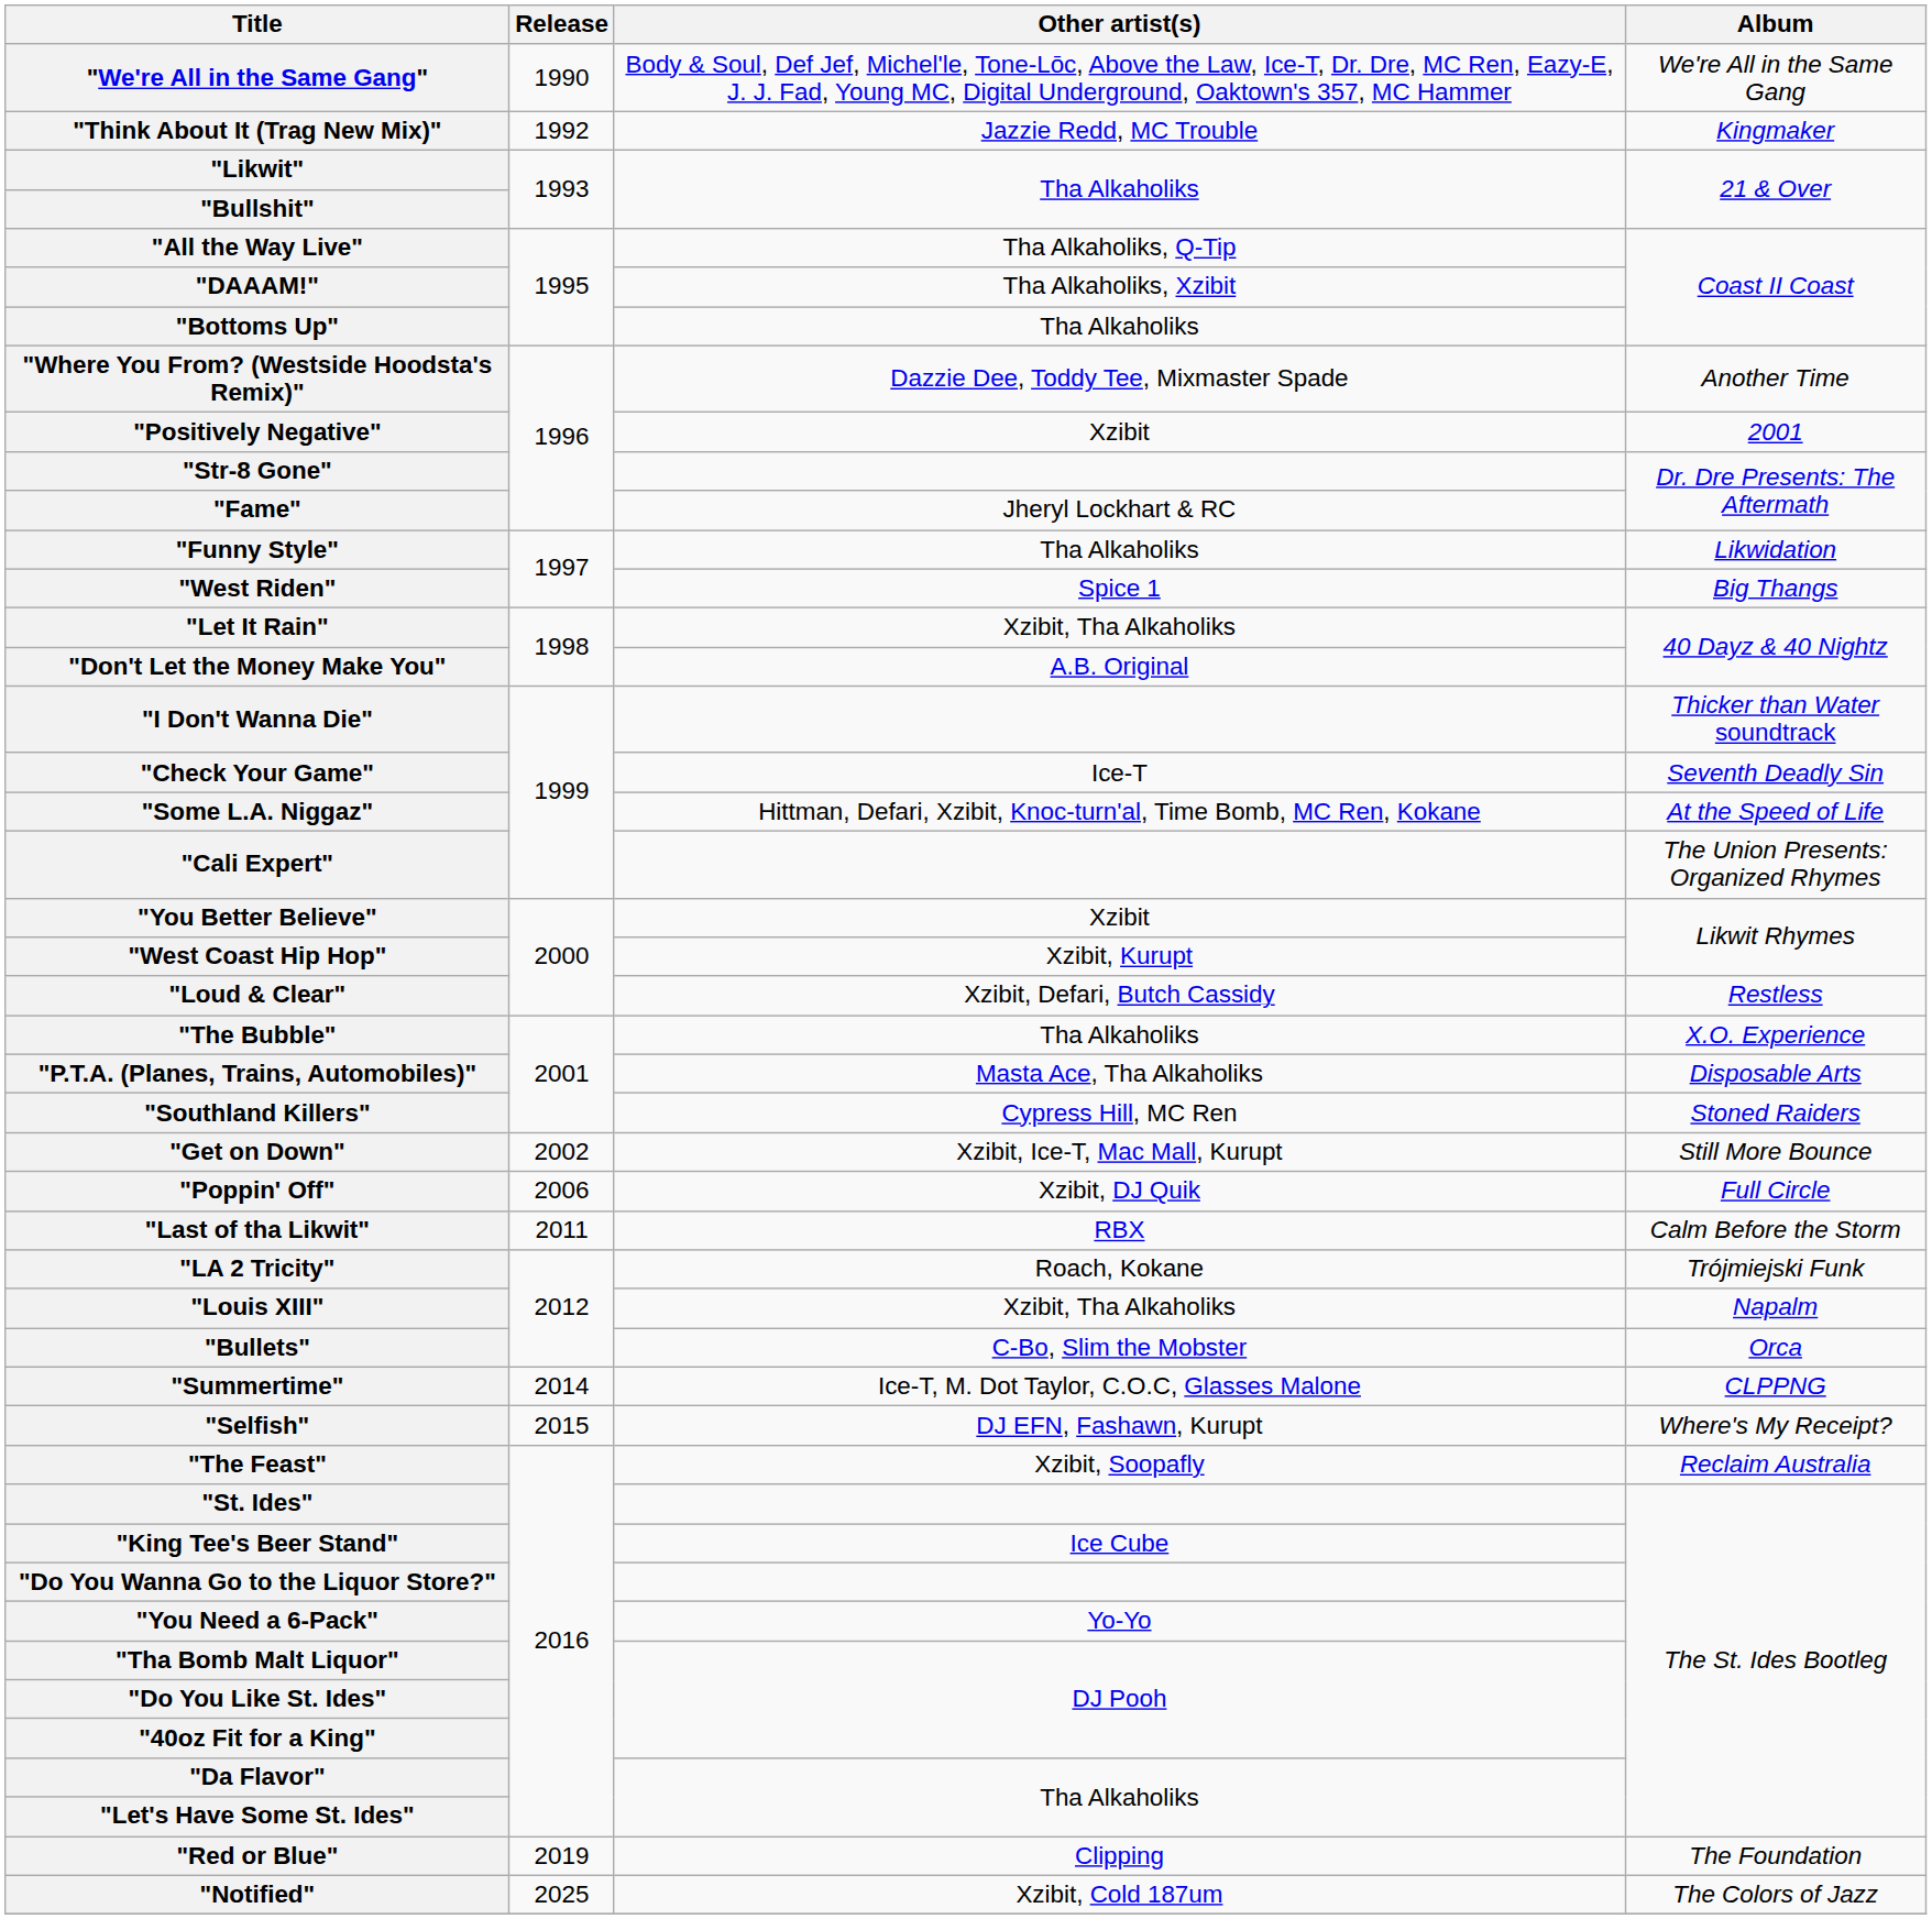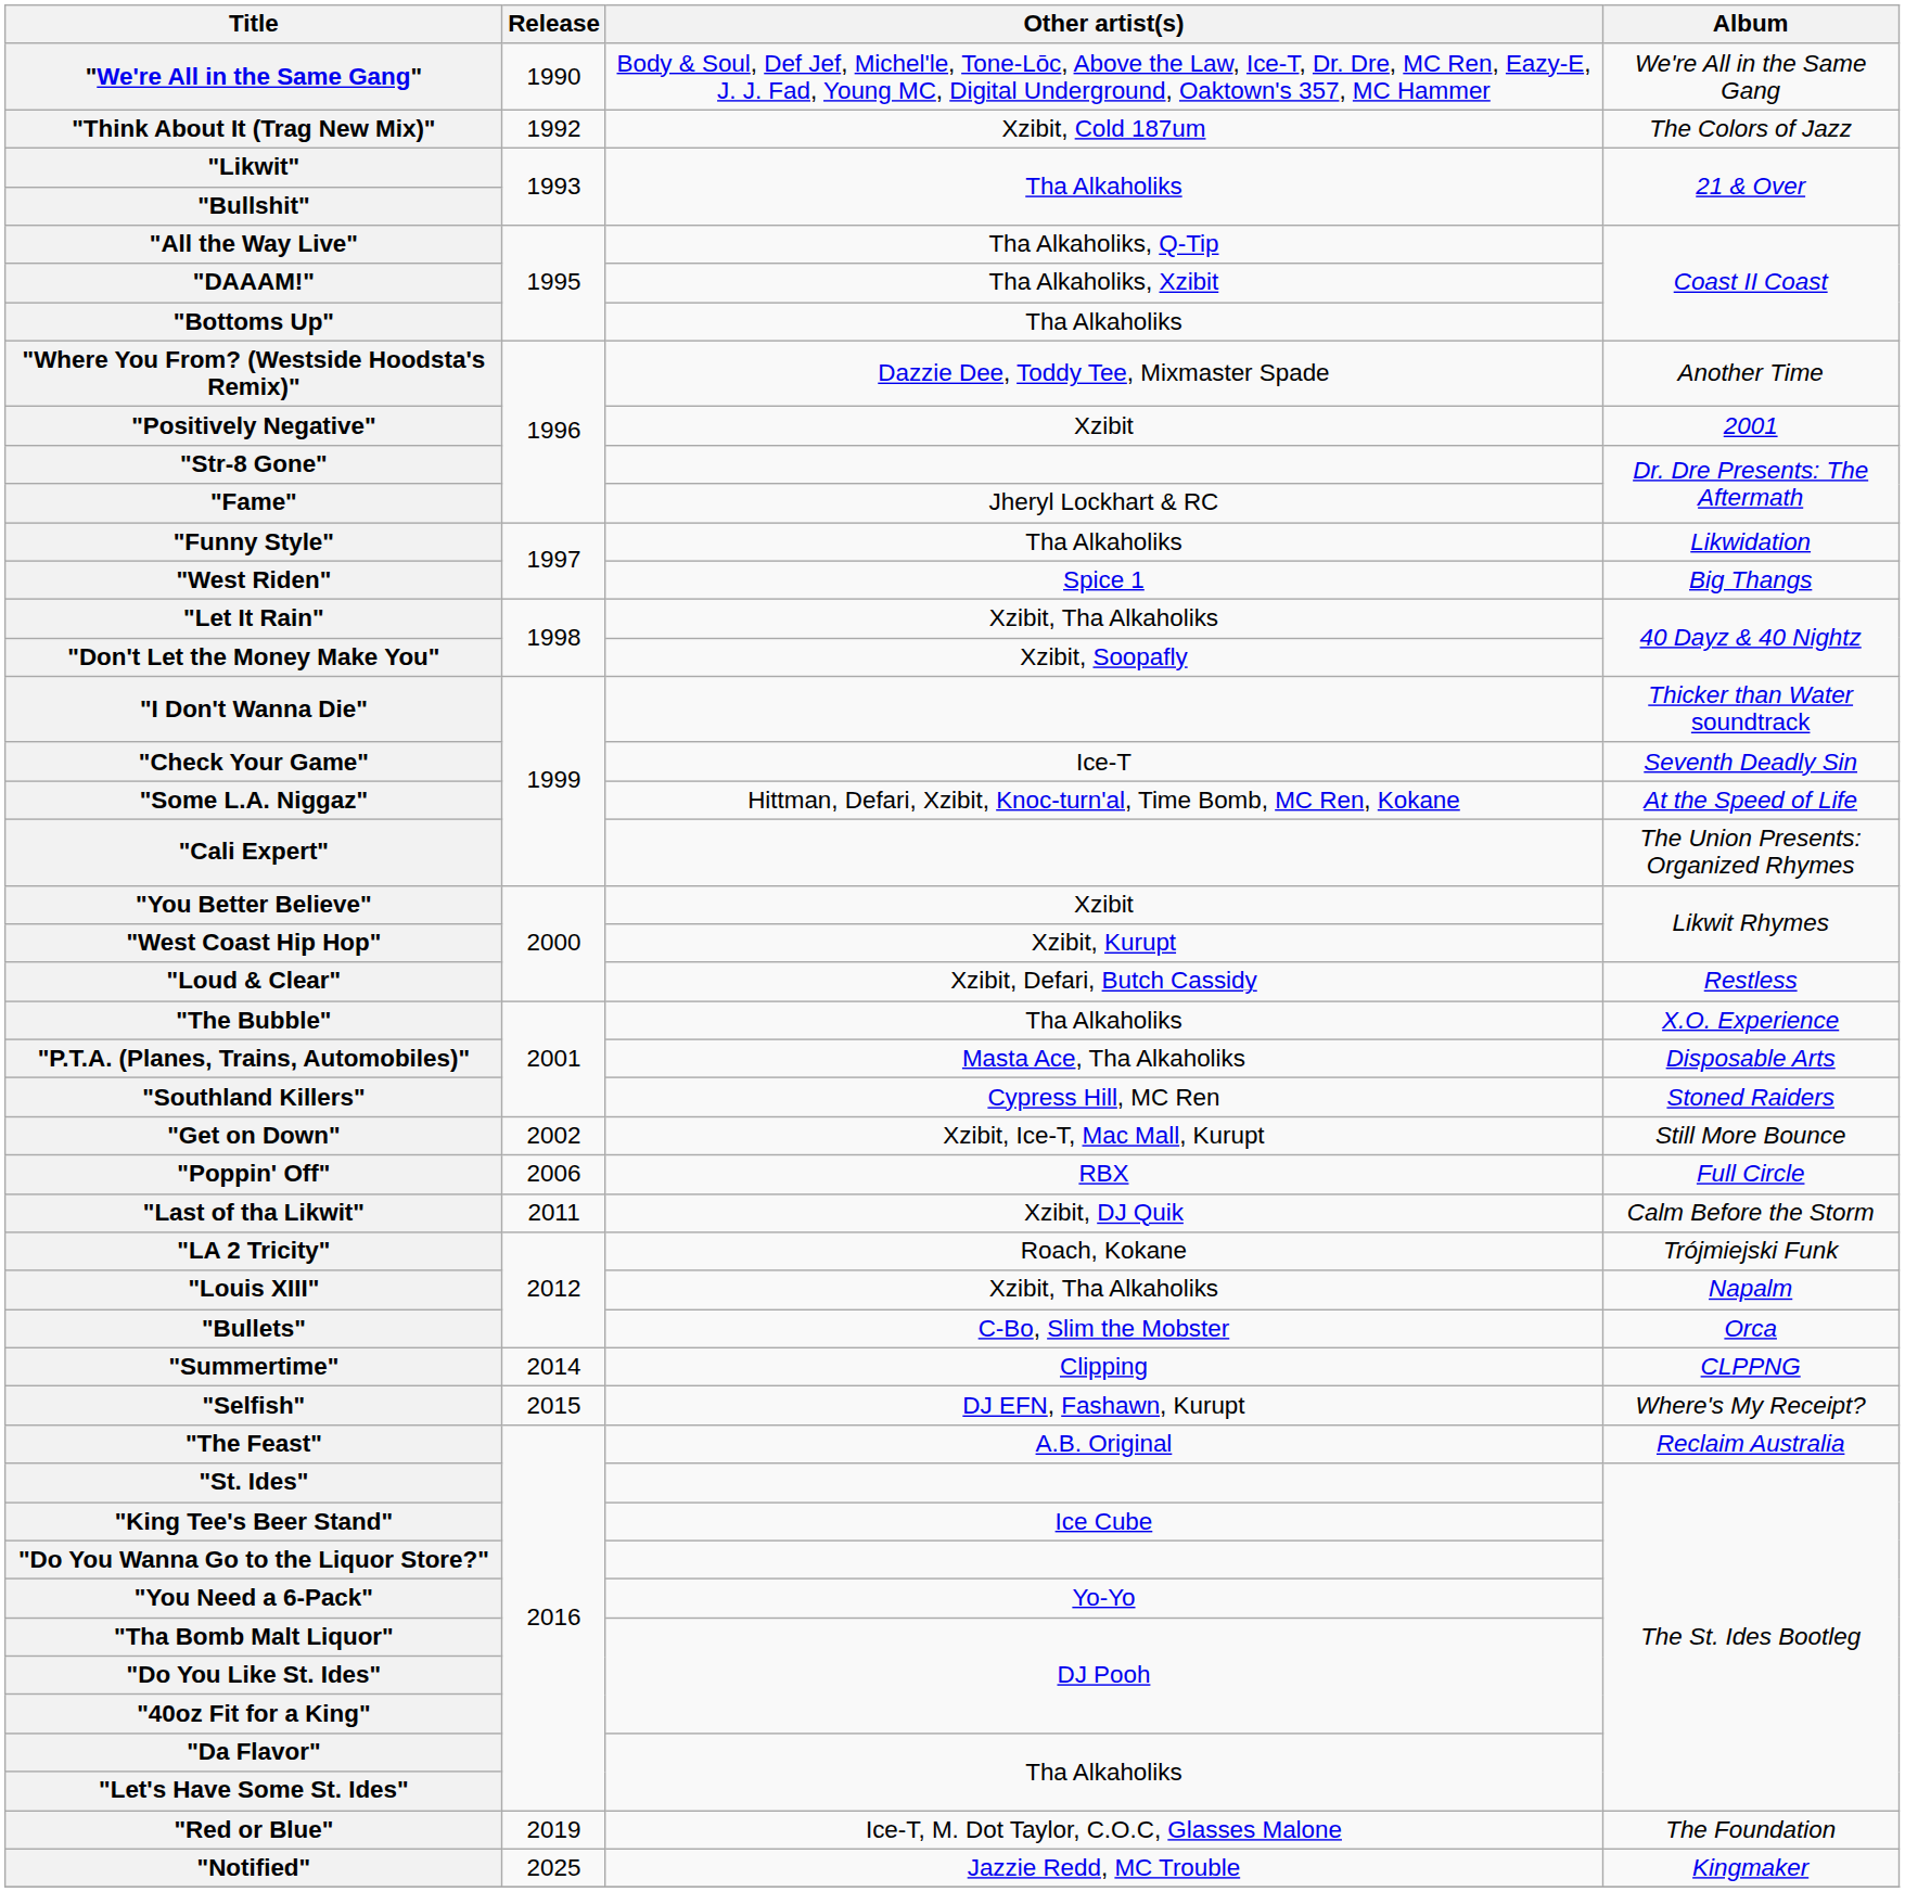 <table class="wikitable plainrowheaders" style="text-align:center;">
 <tr>
 <th scope="col" style="width:20em;">Title</th>
 <th scope="col">Release</th>
 <th scope="col">Other artist(s)</th>
 <th scope="col">Album</th>
 </tr>
 <tr>
 <th scope="row">"<a href='#'>We're All in the Same Gang</a>"</th>
 <td>1990</td>
 <td><a href='#'>Body & Soul</a>, <a href='#'>Def Jef</a>, <a href='#'>Michel'le</a>, <a href='#'>Tone-Lōc</a>, <a href='#'>Above the Law</a>, <a href='#'>Ice-T</a>, <a href='#'>Dr. Dre</a>, <a href='#'>MC Ren</a>, <a href='#'>Eazy-E</a>, <a href='#'>J. J. Fad</a>, <a href='#'>Young MC</a>, <a href='#'>Digital Underground</a>, <a href='#'>Oaktown's 357</a>, <a href='#'>MC Hammer</a></td>
 <td><em>We're All in the Same Gang</em></td>
 </tr>
 <tr>
 <th scope="row">"Think About It (Trag New Mix)"</th>
 <td>1992</td>
-<td><a href='#'>Jazzie Redd</a>, <a href='#'>MC Trouble</a></td>
-<td><em><a href='#'>Kingmaker</a></em></td>
+<td>Xzibit, <a href='#'>Cold 187um</a></td>
+<td><em>The Colors of Jazz</em></td>
 </tr>
 <tr>
 <th scope="row">"Likwit"</th>
 <td rowspan="2">1993</td>
 <td rowspan="2"><a href='#'>Tha Alkaholiks</a></td>
 <td rowspan="2"><em><a href='#'>21 & Over</a></em></td>
 </tr>
 <tr>
 <th scope="row">"Bullshit"</th>
 </tr>
 <tr>
 <th scope="row">"All the Way Live"</th>
 <td rowspan="3">1995</td>
 <td>Tha Alkaholiks, <a href='#'>Q-Tip</a></td>
 <td rowspan="3"><em><a href='#'>Coast II Coast</a></em></td>
 </tr>
 <tr>
 <th scope="row">"DAAAM!"</th>
 <td>Tha Alkaholiks, <a href='#'>Xzibit</a></td>
 </tr>
 <tr>
 <th scope="row">"Bottoms Up"</th>
 <td>Tha Alkaholiks</td>
 </tr>
 <tr>
 <th scope="row">"Where You From? (Westside Hoodsta's Remix)"</th>
 <td rowspan="4">1996</td>
 <td><a href='#'>Dazzie Dee</a>, <a href='#'>Toddy Tee</a>, Mixmaster Spade</td>
 <td><em>Another Time</em></td>
 </tr>
 <tr>
 <th scope="row">"Positively Negative"</th>
 <td>Xzibit</td>
 <td><em><a href='#'>2001</a></em></td>
 </tr>
 <tr>
 <th scope="row">"Str-8 Gone"</th>
 <td></td>
 <td rowspan="2"><em><a href='#'>Dr. Dre Presents: The Aftermath</a></em></td>
 </tr>
 <tr>
 <th scope="row">"Fame"</th>
 <td>Jheryl Lockhart & RC</td>
 </tr>
 <tr>
 <th scope="row">"Funny Style"</th>
 <td rowspan="2">1997</td>
 <td>Tha Alkaholiks</td>
 <td><em><a href='#'>Likwidation</a></em></td>
 </tr>
 <tr>
 <th scope="row">"West Riden"</th>
 <td><a href='#'>Spice 1</a></td>
 <td><em><a href='#'>Big Thangs</a></em></td>
 </tr>
 <tr>
 <th scope="row">"Let It Rain"</th>
 <td rowspan="2">1998</td>
 <td>Xzibit, Tha Alkaholiks</td>
 <td rowspan="2"><em><a href='#'>40 Dayz & 40 Nightz</a></em></td>
 </tr>
 <tr>
 <th scope="row">"Don't Let the Money Make You"</th>
-<td><a href='#'>A.B. Original</a></td>
+<td>Xzibit, <a href='#'>Soopafly</a></td>
 </tr>
 <tr>
 <th scope="row">"I Don't Wanna Die"</th>
 <td rowspan="4">1999</td>
 <td></td>
 <td><a href='#'><em>Thicker than Water</em> soundtrack</a></td>
 </tr>
 <tr>
 <th scope="row">"Check Your Game"</th>
 <td>Ice-T</td>
 <td><em><a href='#'>Seventh Deadly Sin</a></em></td>
 </tr>
 <tr>
 <th scope="row">"Some L.A. Niggaz"</th>
 <td>Hittman, Defari, Xzibit, <a href='#'>Knoc-turn'al</a>, Time Bomb, <a href='#'>MC Ren</a>, <a href='#'>Kokane</a></td>
 <td><em><a href='#'>At the Speed of Life</a></em></td>
 </tr>
 <tr>
 <th scope="row">"Cali Expert"</th>
 <td></td>
 <td><em>The Union Presents: Organized Rhymes</em></td>
 </tr>
 <tr>
 <th scope="row">"You Better Believe"</th>
 <td rowspan="3">2000</td>
 <td>Xzibit</td>
 <td rowspan="2"><em>Likwit Rhymes</em></td>
 </tr>
 <tr>
 <th scope="row">"West Coast Hip Hop"</th>
 <td>Xzibit, <a href='#'>Kurupt</a></td>
 </tr>
 <tr>
 <th scope="row">"Loud & Clear"</th>
 <td>Xzibit, Defari, <a href='#'>Butch Cassidy</a></td>
 <td><em><a href='#'>Restless</a></em></td>
 </tr>
 <tr>
 <th scope="row">"The Bubble"</th>
 <td rowspan="3">2001</td>
 <td>Tha Alkaholiks</td>
 <td><em><a href='#'>X.O. Experience</a></em></td>
 </tr>
 <tr>
 <th scope="row">"P.T.A. (Planes, Trains, Automobiles)"</th>
 <td><a href='#'>Masta Ace</a>, Tha Alkaholiks</td>
 <td><em><a href='#'>Disposable Arts</a></em></td>
 </tr>
 <tr>
 <th scope="row">"Southland Killers"</th>
 <td><a href='#'>Cypress Hill</a>, MC Ren</td>
 <td><em><a href='#'>Stoned Raiders</a></em></td>
 </tr>
 <tr>
 <th scope="row">"Get on Down"</th>
 <td>2002</td>
 <td>Xzibit, Ice-T, <a href='#'>Mac Mall</a>, Kurupt</td>
 <td><em>Still More Bounce</em></td>
 </tr>
 <tr>
 <th scope="row">"Poppin' Off"</th>
 <td>2006</td>
-<td>Xzibit, <a href='#'>DJ Quik</a></td>
+<td><a href='#'>RBX</a></td>
 <td><em><a href='#'>Full Circle</a></em></td>
 </tr>
 <tr>
 <th scope="row">"Last of tha Likwit"</th>
 <td>2011</td>
-<td><a href='#'>RBX</a></td>
+<td>Xzibit, <a href='#'>DJ Quik</a></td>
 <td><em>Calm Before the Storm</em></td>
 </tr>
 <tr>
 <th scope="row">"LA 2 Tricity"</th>
 <td rowspan="3">2012</td>
 <td>Roach, Kokane</td>
 <td><em>Trójmiejski Funk</em></td>
 </tr>
 <tr>
 <th scope="row">"Louis XIII"</th>
 <td>Xzibit, Tha Alkaholiks</td>
 <td><em><a href='#'>Napalm</a></em></td>
 </tr>
 <tr>
 <th scope="row">"Bullets"</th>
 <td><a href='#'>C-Bo</a>, <a href='#'>Slim the Mobster</a></td>
 <td><em><a href='#'>Orca</a></em></td>
 </tr>
 <tr>
 <th scope="row">"Summertime"</th>
 <td>2014</td>
-<td>Ice-T, M. Dot Taylor, C.O.C, <a href='#'>Glasses Malone</a></td>
+<td><a href='#'>Clipping</a></td>
 <td><em><a href='#'>CLPPNG</a></em></td>
 </tr>
 <tr>
 <th scope="row">"Selfish"</th>
 <td>2015</td>
 <td><a href='#'>DJ EFN</a>, <a href='#'>Fashawn</a>, Kurupt</td>
 <td><em>Where's My Receipt?</em></td>
 </tr>
 <tr>
 <th scope="row">"The Feast"</th>
 <td rowspan="10">2016</td>
-<td>Xzibit, <a href='#'>Soopafly</a></td>
+<td><a href='#'>A.B. Original</a></td>
 <td><em><a href='#'>Reclaim Australia</a></em></td>
 </tr>
 <tr>
 <th scope="row">"St. Ides"</th>
 <td></td>
 <td rowspan="9"><em>The St. Ides Bootleg</em></td>
 </tr>
 <tr>
 <th scope="row">"King Tee's Beer Stand"</th>
 <td><a href='#'>Ice Cube</a></td>
 </tr>
 <tr>
 <th scope="row">"Do You Wanna Go to the Liquor Store?"</th>
 <td></td>
 </tr>
 <tr>
 <th scope="row">"You Need a 6-Pack"</th>
 <td><a href='#'>Yo-Yo</a></td>
 </tr>
 <tr>
 <th scope="row">"Tha Bomb Malt Liquor"</th>
 <td rowspan="3"><a href='#'>DJ Pooh</a></td>
 </tr>
 <tr>
 <th scope="row">"Do You Like St. Ides"</th>
 </tr>
 <tr>
 <th scope="row">"40oz Fit for a King"</th>
 </tr>
 <tr>
 <th scope="row">"Da Flavor"</th>
 <td rowspan="2">Tha Alkaholiks</td>
 </tr>
 <tr>
 <th scope="row">"Let's Have Some St. Ides"</th>
 </tr>
 <tr>
 <th scope="row">"Red or Blue"</th>
 <td>2019</td>
-<td><a href='#'>Clipping</a></td>
+<td>Ice-T, M. Dot Taylor, C.O.C, <a href='#'>Glasses Malone</a></td>
 <td><em>The Foundation</em></td>
 </tr>
 <tr>
 <th scope="row">"Notified"</th>
 <td>2025</td>
-<td>Xzibit, <a href='#'>Cold 187um</a></td>
-<td><em>The Colors of Jazz</em></td>
+<td><a href='#'>Jazzie Redd</a>, <a href='#'>MC Trouble</a></td>
+<td><em><a href='#'>Kingmaker</a></em></td>
 </tr>
 <tr>
 </tr>
 </table>
